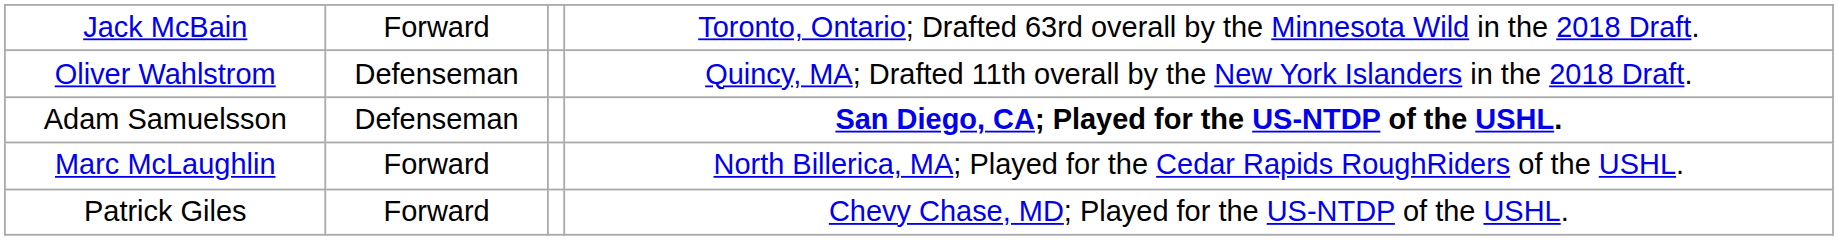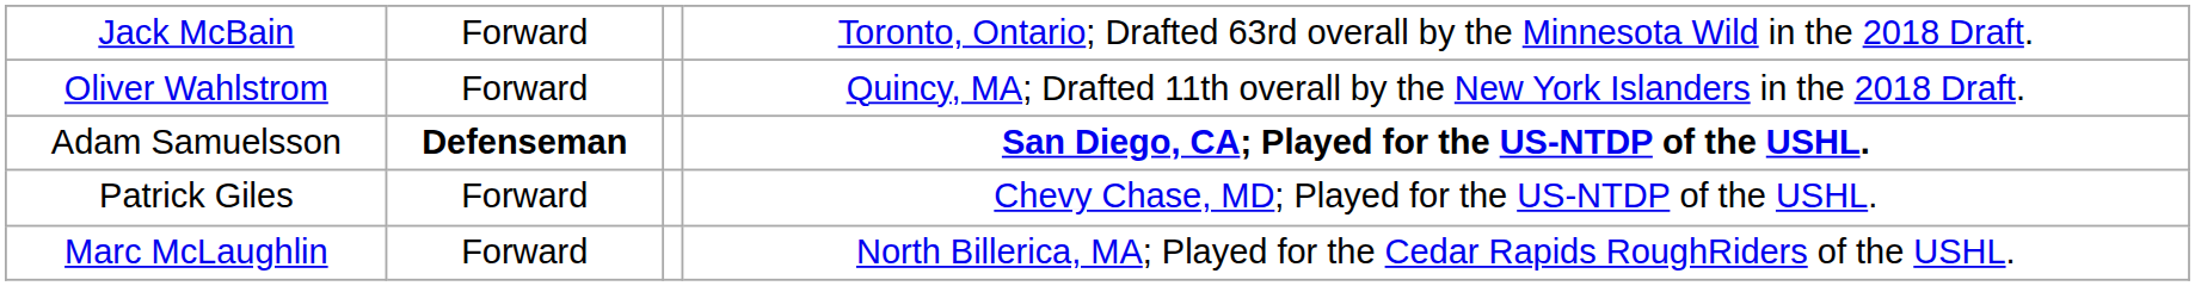 <table class="wikitable" width="80%">
 <tr align="center" style="background:white;color:black;" bgcolor=>
 <td><a href='#'>Jack McBain</a></td>
 <td>Forward</td>
 <td></td>
 <td><a href='#'>Toronto, Ontario</a>; Drafted 63rd overall by the <a href='#'>Minnesota Wild</a> in the <a href='#'>2018 Draft</a>.</td>
 </tr>
 <tr align="center" style="background:white;color:black;" bgcolor=>
 <td><a href='#'>Oliver Wahlstrom</a></td>
-<td>Defenseman</td>
+<td>Forward</td>
 <td></td>
 <td><a href='#'>Quincy, MA</a>; Drafted 11th overall by the <a href='#'>New York Islanders</a> in the <a href='#'>2018 Draft</a>.</td>
 </tr>
 <tr align="center" style="background:white;color:black;" bgcolor=>
 <td>Adam Samuelsson</td>
-<td>Defenseman</td>
+<td><strong>Defenseman</strong></td>
 <td></td>
 <td><strong><a href='#'>San Diego, CA</a>; Played for the <a href='#'>US-NTDP</a> of the <a href='#'>USHL</a>.</strong></td>
+</tr>
+<tr align="center" style="background:white;color:black;" bgcolor=>
+<td>Patrick Giles</td>
+<td>Forward</td>
+<td></td>
+<td><a href='#'>Chevy Chase, MD</a>; Played for the <a href='#'>US-NTDP</a> of the <a href='#'>USHL</a>.</td>
 </tr>
 <tr align="center" style="background:white;color:black;" bgcolor=>
 <td><a href='#'>Marc McLaughlin</a></td>
 <td>Forward</td>
 <td></td>
 <td><a href='#'>North Billerica, MA</a>; Played for the <a href='#'>Cedar Rapids RoughRiders</a> of the <a href='#'>USHL</a>.</td>
 </tr>
-<tr align="center" style="background:white;color:black;" bgcolor=>
-<td>Patrick Giles</td>
-<td>Forward</td>
-<td></td>
-<td><a href='#'>Chevy Chase, MD</a>; Played for the <a href='#'>US-NTDP</a> of the <a href='#'>USHL</a>.</td>
-</tr>
 </table>
